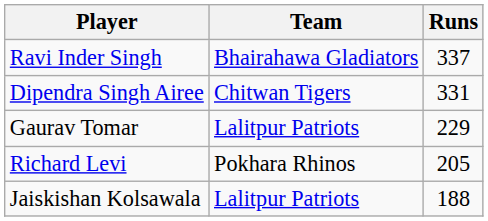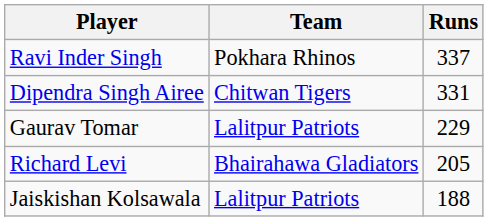 <table class="wikitable" style="text-align: center;">
 <tr>
 <th>Player</th>
 <th>Team</th>
 <th>Runs</th>
 </tr>
 <tr>
 <td style="text-align:left"><a href='#'>Ravi Inder Singh</a></td>
-<td style="text-align:left"><a href='#'>Bhairahawa Gladiators</a></td>
+<td style="text-align:left">Pokhara Rhinos</td>
 <td>337</td>
 </tr>
 <tr>
 <td style="text-align:left"><a href='#'>Dipendra Singh Airee</a></td>
 <td style="text-align:left"><a href='#'>Chitwan Tigers</a></td>
 <td>331</td>
 </tr>
 <tr>
 <td style="text-align:left">Gaurav Tomar</td>
 <td style="text-align:left"><a href='#'>Lalitpur Patriots</a></td>
 <td>229</td>
 </tr>
 <tr>
 <td style="text-align:left"><a href='#'>Richard Levi</a></td>
-<td style="text-align:left">Pokhara Rhinos</td>
+<td style="text-align:left"><a href='#'>Bhairahawa Gladiators</a></td>
 <td>205</td>
 </tr>
 <tr>
 <td style="text-align:left">Jaiskishan Kolsawala</td>
 <td style="text-align:left"><a href='#'>Lalitpur Patriots</a></td>
 <td>188</td>
 </tr>
 </table>
